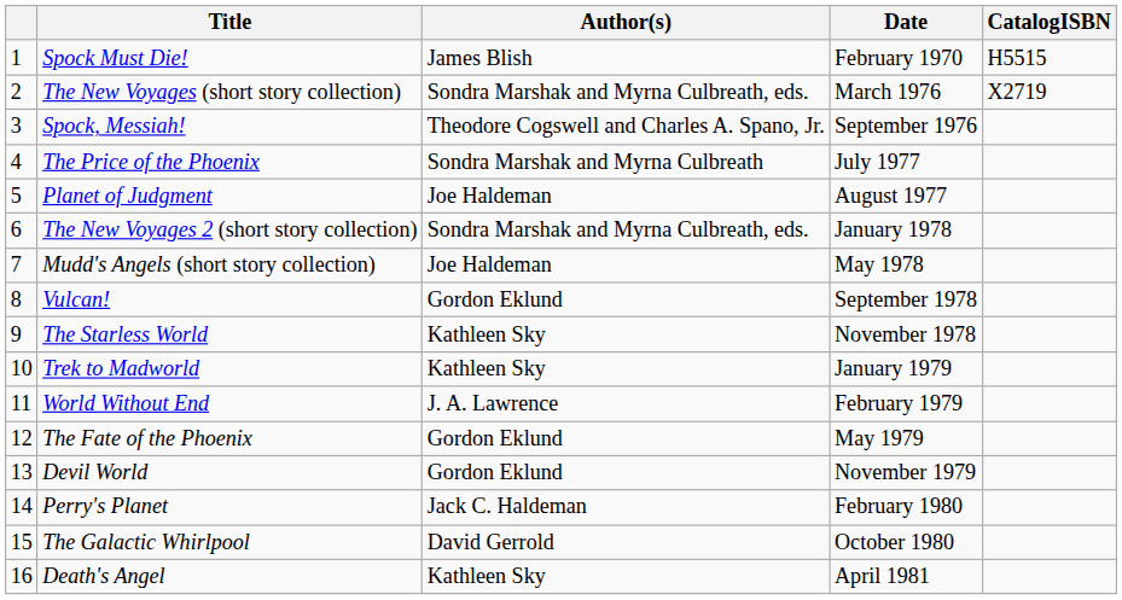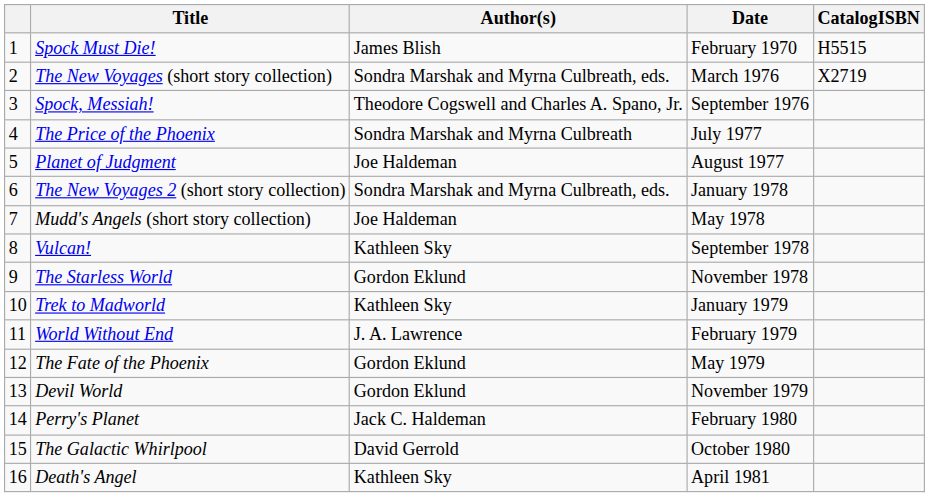 <table class="wikitable">
 <tr>
 <th></th>
 <th>Title</th>
 <th>Author(s)</th>
 <th>Date</th>
 <th>CatalogISBN</th>
 </tr>
 <tr>
 <td>1</td>
 <td><em><a href='#'>Spock Must Die!</a></em></td>
 <td>James Blish</td>
 <td>February 1970</td>
 <td>H5515</td>
 </tr>
 <tr>
 <td>2</td>
 <td><em><a href='#'>The New Voyages</a></em> (short story collection)</td>
 <td>Sondra Marshak and Myrna Culbreath, eds.</td>
 <td>March 1976</td>
 <td>X2719</td>
 </tr>
 <tr>
 <td>3</td>
 <td><em><a href='#'>Spock, Messiah!</a></em></td>
 <td>Theodore Cogswell and Charles A. Spano, Jr.</td>
 <td>September 1976</td>
 <td></td>
 </tr>
 <tr>
 <td>4</td>
 <td><em><a href='#'>The Price of the Phoenix</a></em></td>
 <td>Sondra Marshak and Myrna Culbreath</td>
 <td>July 1977</td>
 <td></td>
 </tr>
 <tr>
 <td>5</td>
 <td><em><a href='#'>Planet of Judgment</a></em></td>
 <td>Joe Haldeman</td>
 <td>August 1977</td>
 <td></td>
 </tr>
 <tr>
 <td>6</td>
 <td><em><a href='#'>The New Voyages 2</a></em> (short story collection)</td>
 <td>Sondra Marshak and Myrna Culbreath, eds.</td>
 <td>January 1978</td>
 <td></td>
 </tr>
 <tr>
 <td>7</td>
 <td><em>Mudd's Angels</em> (short story collection)</td>
 <td>Joe Haldeman</td>
 <td>May 1978</td>
 <td></td>
 </tr>
 <tr>
 <td>8</td>
 <td><em><a href='#'>Vulcan!</a></em></td>
-<td>Gordon Eklund</td>
+<td>Kathleen Sky</td>
 <td>September 1978</td>
 <td></td>
 </tr>
 <tr>
 <td>9</td>
 <td><em><a href='#'>The Starless World</a></em></td>
-<td>Kathleen Sky</td>
+<td>Gordon Eklund</td>
 <td>November 1978</td>
 <td></td>
 </tr>
 <tr>
 <td>10</td>
 <td><em><a href='#'>Trek to Madworld</a></em></td>
 <td>Kathleen Sky</td>
 <td>January 1979</td>
 <td></td>
 </tr>
 <tr>
 <td>11</td>
 <td><em><a href='#'>World Without End</a></em></td>
 <td>J. A. Lawrence</td>
 <td>February 1979</td>
 <td></td>
 </tr>
 <tr>
 <td>12</td>
 <td><em>The Fate of the Phoenix</em></td>
 <td>Gordon Eklund</td>
 <td>May 1979</td>
 <td></td>
 </tr>
 <tr>
 <td>13</td>
 <td><em>Devil World</em></td>
 <td>Gordon Eklund</td>
 <td>November 1979</td>
 <td></td>
 </tr>
 <tr>
 <td>14</td>
 <td><em>Perry's Planet</em></td>
 <td>Jack C. Haldeman</td>
 <td>February 1980</td>
 <td></td>
 </tr>
 <tr>
 <td>15</td>
 <td><em>The Galactic Whirlpool</em></td>
 <td>David Gerrold</td>
 <td>October 1980</td>
 <td></td>
 </tr>
 <tr>
 <td>16</td>
 <td><em>Death's Angel</em></td>
 <td>Kathleen Sky</td>
 <td>April 1981</td>
 <td></td>
 </tr>
 </table>
